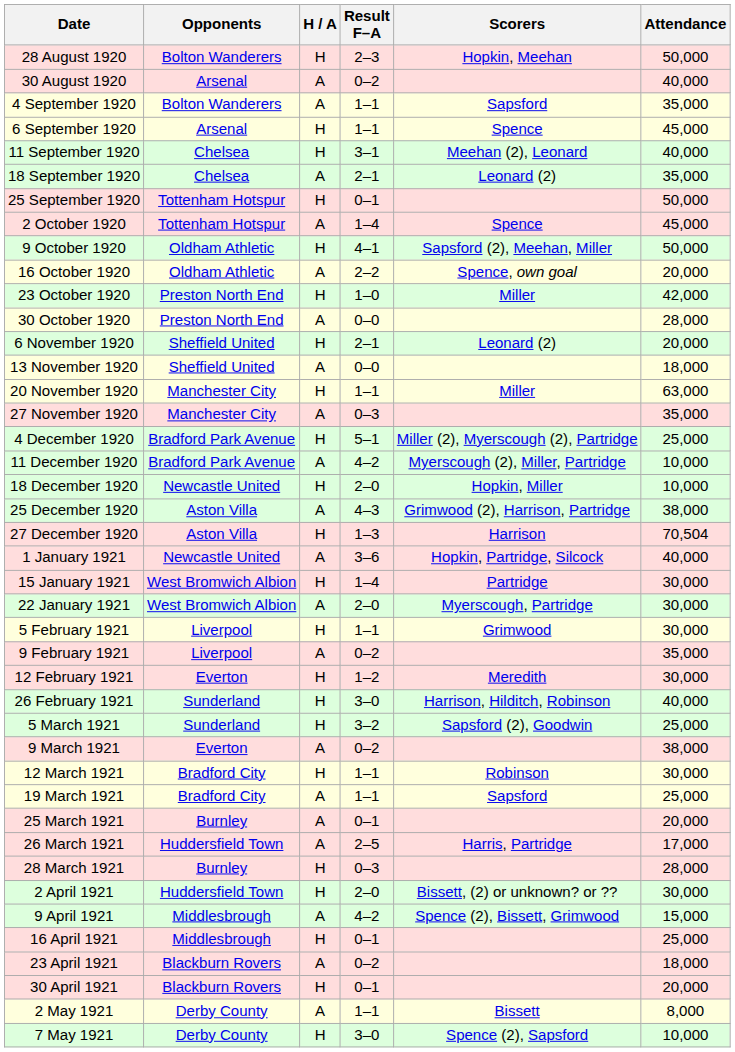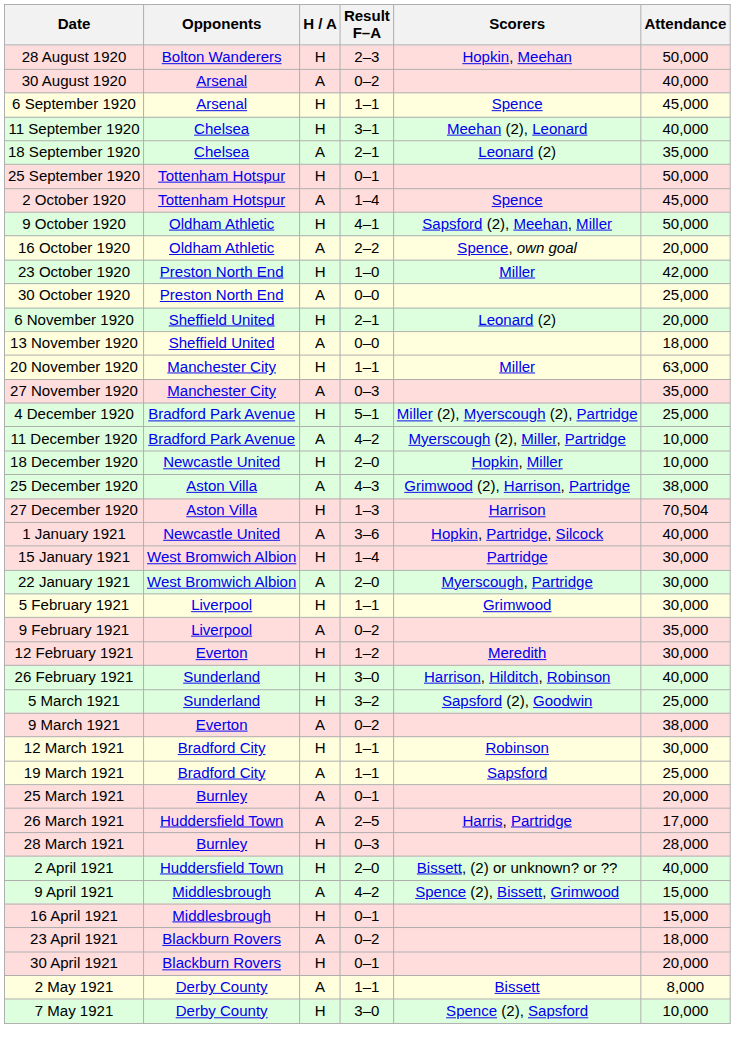 <table class="wikitable" style="text-align:center">
 <tr>
 <th>Date</th>
 <th>Opponents</th>
 <th>H / A</th>
 <th>Result<br>F–A</th>
 <th>Scorers</th>
 <th>Attendance</th>
 </tr>
 <tr style="background:#fdd;">
 <td>28 August 1920</td>
 <td><a href='#'>Bolton Wanderers</a></td>
 <td>H</td>
 <td>2–3</td>
 <td><a href='#'>Hopkin</a>, <a href='#'>Meehan</a></td>
 <td>50,000</td>
 </tr>
 <tr style="background:#fdd;">
 <td>30 August 1920</td>
 <td><a href='#'>Arsenal</a></td>
 <td>A</td>
 <td>0–2</td>
 <td></td>
 <td>40,000</td>
-</tr>
-<tr style="background:#ffd;">
-<td>4 September 1920</td>
-<td><a href='#'>Bolton Wanderers</a></td>
-<td>A</td>
-<td>1–1</td>
-<td><a href='#'>Sapsford</a></td>
-<td>35,000</td>
 </tr>
 <tr style="background:#ffd;">
 <td>6 September 1920</td>
 <td><a href='#'>Arsenal</a></td>
 <td>H</td>
 <td>1–1</td>
 <td><a href='#'>Spence</a></td>
 <td>45,000</td>
 </tr>
 <tr style="background:#dfd;">
 <td>11 September 1920</td>
 <td><a href='#'>Chelsea</a></td>
 <td>H</td>
 <td>3–1</td>
 <td><a href='#'>Meehan</a> (2), <a href='#'>Leonard</a></td>
 <td>40,000</td>
 </tr>
 <tr style="background:#dfd;">
 <td>18 September 1920</td>
 <td><a href='#'>Chelsea</a></td>
 <td>A</td>
 <td>2–1</td>
 <td><a href='#'>Leonard</a> (2)</td>
 <td>35,000</td>
 </tr>
 <tr style="background:#fdd;">
 <td>25 September 1920</td>
 <td><a href='#'>Tottenham Hotspur</a></td>
 <td>H</td>
 <td>0–1</td>
 <td></td>
 <td>50,000</td>
 </tr>
 <tr style="background:#fdd;">
 <td>2 October 1920</td>
 <td><a href='#'>Tottenham Hotspur</a></td>
 <td>A</td>
 <td>1–4</td>
 <td><a href='#'>Spence</a></td>
 <td>45,000</td>
 </tr>
 <tr style="background:#dfd;">
 <td>9 October 1920</td>
 <td><a href='#'>Oldham Athletic</a></td>
 <td>H</td>
 <td>4–1</td>
 <td><a href='#'>Sapsford</a> (2), <a href='#'>Meehan</a>, <a href='#'>Miller</a></td>
 <td>50,000</td>
 </tr>
 <tr style="background:#ffd;">
 <td>16 October 1920</td>
 <td><a href='#'>Oldham Athletic</a></td>
 <td>A</td>
 <td>2–2</td>
 <td><a href='#'>Spence</a>, <em>own goal</em></td>
 <td>20,000</td>
 </tr>
 <tr style="background:#dfd;">
 <td>23 October 1920</td>
 <td><a href='#'>Preston North End</a></td>
 <td>H</td>
 <td>1–0</td>
 <td><a href='#'>Miller</a></td>
 <td>42,000</td>
 </tr>
 <tr style="background:#ffd;">
 <td>30 October 1920</td>
 <td><a href='#'>Preston North End</a></td>
 <td>A</td>
 <td>0–0</td>
 <td></td>
-<td>28,000</td>
+<td>25,000</td>
 </tr>
 <tr style="background:#dfd;">
 <td>6 November 1920</td>
 <td><a href='#'>Sheffield United</a></td>
 <td>H</td>
 <td>2–1</td>
 <td><a href='#'>Leonard</a> (2)</td>
 <td>20,000</td>
 </tr>
 <tr style="background:#ffd;">
 <td>13 November 1920</td>
 <td><a href='#'>Sheffield United</a></td>
 <td>A</td>
 <td>0–0</td>
 <td></td>
 <td>18,000</td>
 </tr>
 <tr style="background:#ffd;">
 <td>20 November 1920</td>
 <td><a href='#'>Manchester City</a></td>
 <td>H</td>
 <td>1–1</td>
 <td><a href='#'>Miller</a></td>
 <td>63,000</td>
 </tr>
 <tr style="background:#fdd;">
 <td>27 November 1920</td>
 <td><a href='#'>Manchester City</a></td>
 <td>A</td>
 <td>0–3</td>
 <td></td>
 <td>35,000</td>
 </tr>
 <tr style="background:#dfd;">
 <td>4 December 1920</td>
 <td><a href='#'>Bradford Park Avenue</a></td>
 <td>H</td>
 <td>5–1</td>
 <td><a href='#'>Miller</a> (2), <a href='#'>Myerscough</a> (2), <a href='#'>Partridge</a></td>
 <td>25,000</td>
 </tr>
 <tr style="background:#dfd;">
 <td>11 December 1920</td>
 <td><a href='#'>Bradford Park Avenue</a></td>
 <td>A</td>
 <td>4–2</td>
 <td><a href='#'>Myerscough</a> (2), <a href='#'>Miller</a>, <a href='#'>Partridge</a></td>
 <td>10,000</td>
 </tr>
 <tr style="background:#dfd;">
 <td>18 December 1920</td>
 <td><a href='#'>Newcastle United</a></td>
 <td>H</td>
 <td>2–0</td>
 <td><a href='#'>Hopkin</a>, <a href='#'>Miller</a></td>
 <td>10,000</td>
 </tr>
 <tr style="background:#dfd;">
 <td>25 December 1920</td>
 <td><a href='#'>Aston Villa</a></td>
 <td>A</td>
 <td>4–3</td>
 <td><a href='#'>Grimwood</a> (2), <a href='#'>Harrison</a>, <a href='#'>Partridge</a></td>
 <td>38,000</td>
 </tr>
 <tr style="background:#fdd;">
 <td>27 December 1920</td>
 <td><a href='#'>Aston Villa</a></td>
 <td>H</td>
 <td>1–3</td>
 <td><a href='#'>Harrison</a></td>
 <td>70,504</td>
 </tr>
 <tr style="background:#fdd;">
 <td>1 January 1921</td>
 <td><a href='#'>Newcastle United</a></td>
 <td>A</td>
 <td>3–6</td>
 <td><a href='#'>Hopkin</a>, <a href='#'>Partridge</a>, <a href='#'>Silcock</a></td>
 <td>40,000</td>
 </tr>
 <tr style="background:#fdd;">
 <td>15 January 1921</td>
 <td><a href='#'>West Bromwich Albion</a></td>
 <td>H</td>
 <td>1–4</td>
 <td><a href='#'>Partridge</a></td>
 <td>30,000</td>
 </tr>
 <tr style="background:#dfd;">
 <td>22 January 1921</td>
 <td><a href='#'>West Bromwich Albion</a></td>
 <td>A</td>
 <td>2–0</td>
 <td><a href='#'>Myerscough</a>, <a href='#'>Partridge</a></td>
 <td>30,000</td>
 </tr>
 <tr style="background:#ffd;">
 <td>5 February 1921</td>
 <td><a href='#'>Liverpool</a></td>
 <td>H</td>
 <td>1–1</td>
 <td><a href='#'>Grimwood</a></td>
 <td>30,000</td>
 </tr>
 <tr style="background:#fdd;">
 <td>9 February 1921</td>
 <td><a href='#'>Liverpool</a></td>
 <td>A</td>
 <td>0–2</td>
 <td></td>
 <td>35,000</td>
 </tr>
 <tr style="background:#fdd;">
 <td>12 February 1921</td>
 <td><a href='#'>Everton</a></td>
 <td>H</td>
 <td>1–2</td>
 <td><a href='#'>Meredith</a></td>
 <td>30,000</td>
 </tr>
 <tr style="background:#dfd;">
 <td>26 February 1921</td>
 <td><a href='#'>Sunderland</a></td>
 <td>H</td>
 <td>3–0</td>
 <td><a href='#'>Harrison</a>, <a href='#'>Hilditch</a>, <a href='#'>Robinson</a></td>
 <td>40,000</td>
 </tr>
 <tr style="background:#dfd;">
 <td>5 March 1921</td>
 <td><a href='#'>Sunderland</a></td>
 <td>H</td>
 <td>3–2</td>
 <td><a href='#'>Sapsford</a> (2), <a href='#'>Goodwin</a></td>
 <td>25,000</td>
 </tr>
 <tr style="background:#fdd;">
 <td>9 March 1921</td>
 <td><a href='#'>Everton</a></td>
 <td>A</td>
 <td>0–2</td>
 <td></td>
 <td>38,000</td>
 </tr>
 <tr style="background:#ffd;">
 <td>12 March 1921</td>
 <td><a href='#'>Bradford City</a></td>
 <td>H</td>
 <td>1–1</td>
 <td><a href='#'>Robinson</a></td>
 <td>30,000</td>
 </tr>
 <tr style="background:#ffd;">
 <td>19 March 1921</td>
 <td><a href='#'>Bradford City</a></td>
 <td>A</td>
 <td>1–1</td>
 <td><a href='#'>Sapsford</a></td>
 <td>25,000</td>
 </tr>
 <tr style="background:#fdd;">
 <td>25 March 1921</td>
 <td><a href='#'>Burnley</a></td>
 <td>A</td>
 <td>0–1</td>
 <td></td>
 <td>20,000</td>
 </tr>
 <tr style="background:#fdd;">
 <td>26 March 1921</td>
 <td><a href='#'>Huddersfield Town</a></td>
 <td>A</td>
 <td>2–5</td>
 <td><a href='#'>Harris</a>, <a href='#'>Partridge</a></td>
 <td>17,000</td>
 </tr>
 <tr style="background:#fdd;">
 <td>28 March 1921</td>
 <td><a href='#'>Burnley</a></td>
 <td>H</td>
 <td>0–3</td>
 <td></td>
 <td>28,000</td>
 </tr>
 <tr style="background:#dfd;">
 <td>2 April 1921</td>
 <td><a href='#'>Huddersfield Town</a></td>
 <td>H</td>
 <td>2–0</td>
 <td><a href='#'>Bissett</a>, (2) or unknown? or ??</td>
-<td>30,000</td>
+<td>40,000</td>
 </tr>
 <tr style="background:#dfd;">
 <td>9 April 1921</td>
 <td><a href='#'>Middlesbrough</a></td>
 <td>A</td>
 <td>4–2</td>
 <td><a href='#'>Spence</a> (2), <a href='#'>Bissett</a>, <a href='#'>Grimwood</a></td>
 <td>15,000</td>
 </tr>
 <tr style="background:#fdd;">
 <td>16 April 1921</td>
 <td><a href='#'>Middlesbrough</a></td>
 <td>H</td>
 <td>0–1</td>
 <td></td>
-<td>25,000</td>
+<td>15,000</td>
 </tr>
 <tr style="background:#fdd;">
 <td>23 April 1921</td>
 <td><a href='#'>Blackburn Rovers</a></td>
 <td>A</td>
 <td>0–2</td>
 <td></td>
 <td>18,000</td>
 </tr>
 <tr style="background:#fdd;">
 <td>30 April 1921</td>
 <td><a href='#'>Blackburn Rovers</a></td>
 <td>H</td>
 <td>0–1</td>
 <td></td>
 <td>20,000</td>
 </tr>
 <tr style="background:#ffd;">
 <td>2 May 1921</td>
 <td><a href='#'>Derby County</a></td>
 <td>A</td>
 <td>1–1</td>
 <td><a href='#'>Bissett</a></td>
 <td>8,000</td>
 </tr>
 <tr style="background:#dfd;">
 <td>7 May 1921</td>
 <td><a href='#'>Derby County</a></td>
 <td>H</td>
 <td>3–0</td>
 <td><a href='#'>Spence</a> (2), <a href='#'>Sapsford</a></td>
 <td>10,000</td>
 </tr>
 </table>
